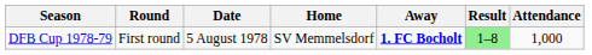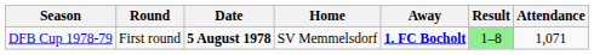 <table class="wikitable">
 <tr>
 <th>Season</th>
 <th>Round</th>
 <th>Date</th>
 <th>Home</th>
 <th>Away</th>
 <th>Result</th>
 <th>Attendance</th>
 </tr>
 <tr align="center">
 <td><a href='#'>DFB Cup 1978-79</a></td>
 <td>First round</td>
-<td>5 August 1978</td>
+<td><strong>5 August 1978</strong></td>
 <td>SV Memmelsdorf</td>
 <td><strong><a href='#'>1. FC Bocholt</a></strong></td>
 <td style="background: lightgreen;">1–8</td>
-<td>1,000</td>
+<td>1,071</td>
 </tr>
 </table>
